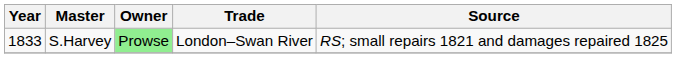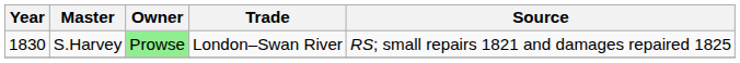 <table class=" wikitable">
 <tr>
 <th>Year</th>
 <th>Master</th>
 <th>Owner</th>
 <th>Trade</th>
 <th>Source</th>
 </tr>
 <tr>
-<td>1833</td>
+<td>1830</td>
 <td>S.Harvey</td>
 <td style="background: lightgreen;">Prowse</td>
 <td>London–Swan River</td>
 <td><em>RS</em>; small repairs 1821 and damages repaired 1825</td>
 </tr>
 <tr>
 </tr>
 </table>
